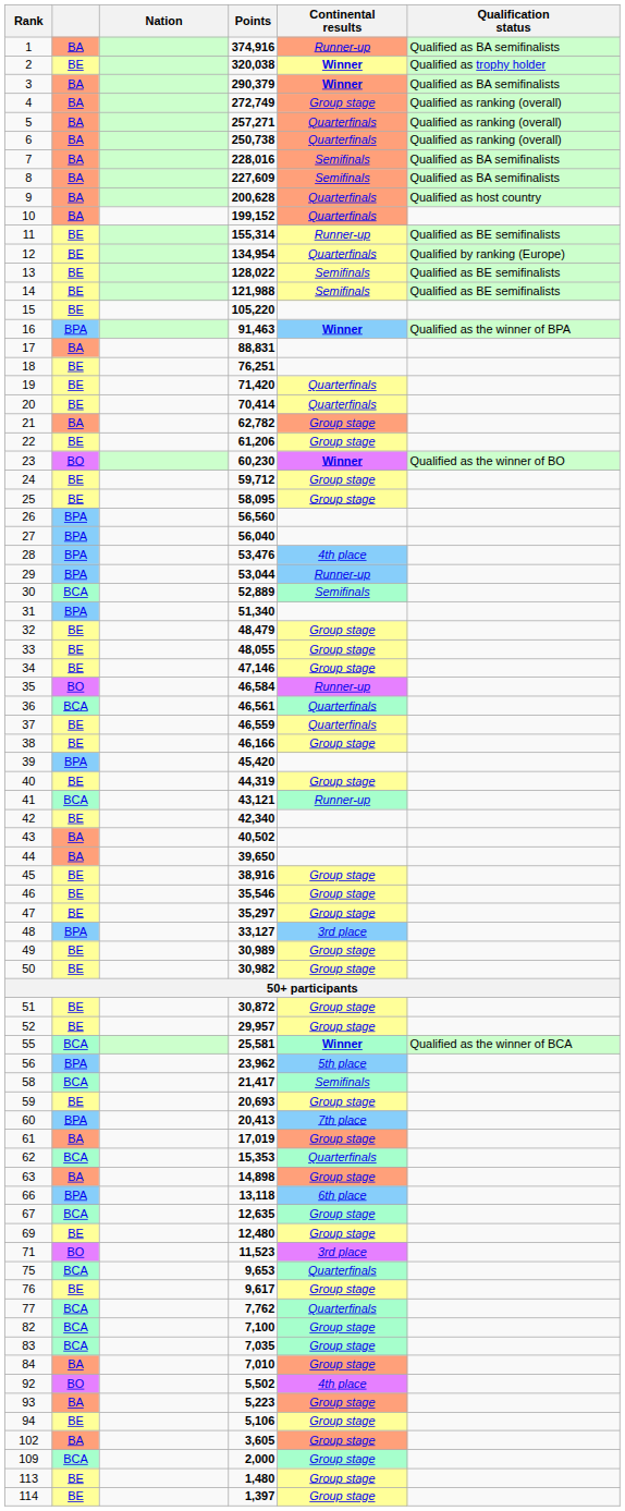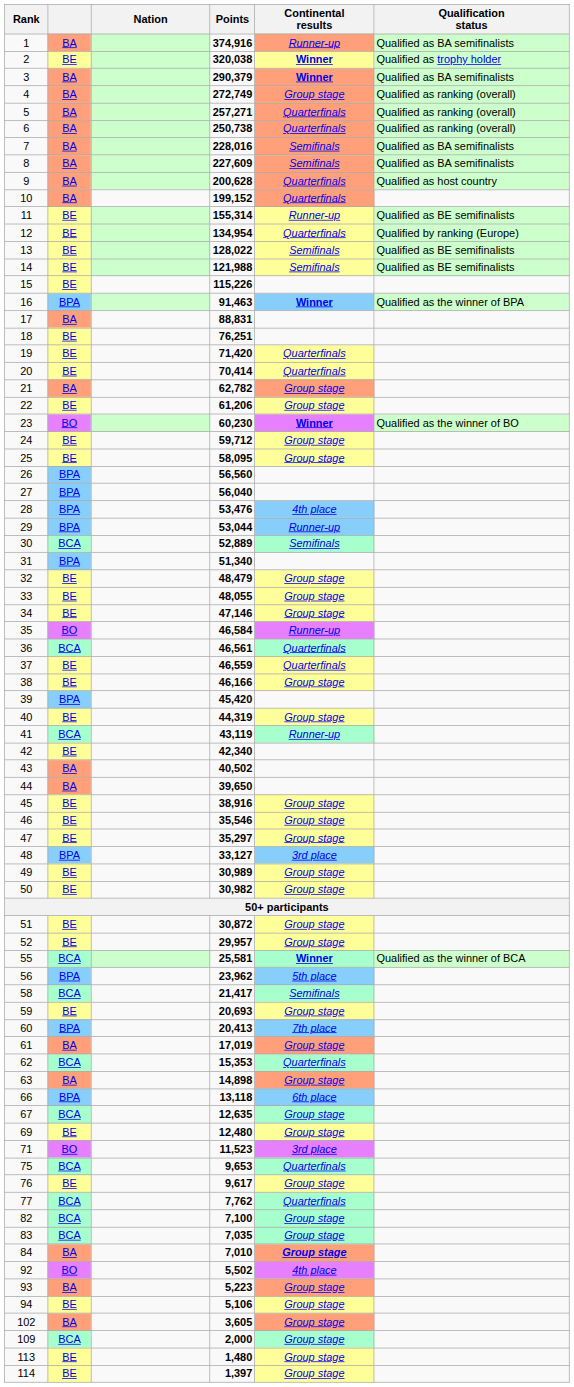 <table class="sortable wikitable" style="font-size:90%; text-align:center; margin:0.5em auto;">
 <tr>
 <th width="50">Rank</th>
 <th width="50"></th>
 <th width="150">Nation</th>
 <th width="50">Points</th>
 <th width="150">Continental<br>results</th>
 <th width="250">Qualification<br>status</th>
 </tr>
 <tr>
 <td>1</td>
 <td bgcolor="#FFA07A"><a href='#'>BA</a></td>
 <td align="left" bgcolor="#ccffcc"></td>
 <td align="right"><strong>374,916</strong></td>
 <td bgcolor="#FFA07A"><em><a href='#'>Runner-up</a></em></td>
 <td align="left" bgcolor="#ccffcc">Qualified as BA semifinalists</td>
 </tr>
 <tr>
 <td>2</td>
 <td bgcolor="#FFFF99"><a href='#'>BE</a></td>
 <td align="left" bgcolor="#ccffcc"></td>
 <td align="right"><strong>320,038</strong></td>
 <td bgcolor="#FFFF99"><strong><a href='#'>Winner</a></strong></td>
 <td align="left" bgcolor="#ccffcc">Qualified as <a href='#'>trophy holder</a></td>
 </tr>
 <tr>
 <td>3</td>
 <td bgcolor="#FFA07A"><a href='#'>BA</a></td>
 <td align="left" bgcolor="#ccffcc"></td>
 <td align="right"><strong>290,379</strong></td>
 <td bgcolor="#FFA07A"><strong><a href='#'>Winner</a></strong></td>
 <td align="left" bgcolor="#ccffcc">Qualified as BA semifinalists</td>
 </tr>
 <tr>
 <td>4</td>
 <td bgcolor="#FFA07A"><a href='#'>BA</a></td>
 <td align="left" bgcolor="#ccffcc"></td>
 <td align="right"><strong>272,749</strong></td>
 <td bgcolor="#FFA07A"><em><a href='#'>Group stage</a></em></td>
 <td align="left" bgcolor="#ccffcc">Qualified as ranking (overall)</td>
 </tr>
 <tr>
 <td>5</td>
 <td bgcolor="#FFA07A"><a href='#'>BA</a></td>
 <td align="left" bgcolor="#ccffcc"></td>
 <td align="right"><strong>257,271</strong></td>
 <td bgcolor="#FFA07A"><em><a href='#'>Quarterfinals</a></em></td>
 <td align="left" bgcolor="#ccffcc">Qualified as ranking (overall)</td>
 </tr>
 <tr>
 <td>6</td>
 <td bgcolor="#FFA07A"><a href='#'>BA</a></td>
 <td align="left" bgcolor="#ccffcc"></td>
 <td align="right"><strong>250,738</strong></td>
 <td bgcolor="#FFA07A"><em><a href='#'>Quarterfinals</a></em></td>
 <td align="left" bgcolor="#ccffcc">Qualified as ranking (overall)</td>
 </tr>
 <tr>
 <td>7</td>
 <td bgcolor="#FFA07A"><a href='#'>BA</a></td>
 <td align="left" bgcolor="#ccffcc"></td>
 <td align="right"><strong>228,016</strong></td>
 <td bgcolor="#FFA07A"><em><a href='#'>Semifinals</a></em></td>
 <td align="left" bgcolor="#ccffcc">Qualified as BA semifinalists</td>
 </tr>
 <tr>
 <td>8</td>
 <td bgcolor="#FFA07A"><a href='#'>BA</a></td>
 <td align="left" bgcolor="#ccffcc"></td>
 <td align="right"><strong>227,609</strong></td>
 <td bgcolor="#FFA07A"><em><a href='#'>Semifinals</a></em></td>
 <td align="left" bgcolor="#ccffcc">Qualified as BA semifinalists</td>
 </tr>
 <tr>
 <td>9</td>
 <td bgcolor="#FFA07A"><a href='#'>BA</a></td>
 <td align="left" bgcolor="#ccffcc"></td>
 <td align="right"><strong>200,628</strong></td>
 <td bgcolor="#FFA07A"><em><a href='#'>Quarterfinals</a></em></td>
 <td align="left" bgcolor="#ccffcc">Qualified as host country</td>
 </tr>
 <tr>
 <td>10</td>
 <td bgcolor="#FFA07A"><a href='#'>BA</a></td>
 <td align="left"></td>
 <td align="right"><strong>199,152</strong></td>
 <td bgcolor="#FFA07A"><em><a href='#'>Quarterfinals</a></em></td>
 <td align="left"></td>
 </tr>
 <tr>
 <td>11</td>
 <td bgcolor="#FFFF99"><a href='#'>BE</a></td>
 <td align="left" bgcolor="#ccffcc"></td>
 <td align="right"><strong>155,314</strong></td>
 <td bgcolor="#FFFF99"><em><a href='#'>Runner-up</a></em></td>
 <td align="left" bgcolor="#ccffcc">Qualified as BE semifinalists</td>
 </tr>
 <tr>
 <td>12</td>
 <td bgcolor="#FFFF99"><a href='#'>BE</a></td>
 <td align="left" bgcolor="#ccffcc"></td>
 <td align="right"><strong>134,954</strong></td>
 <td bgcolor="#FFFF99"><em><a href='#'>Quarterfinals</a></em></td>
 <td align="left" bgcolor="#ccffcc">Qualified by ranking (Europe)</td>
 </tr>
 <tr>
 <td>13</td>
 <td bgcolor="#FFFF99"><a href='#'>BE</a></td>
 <td align="left" bgcolor="#ccffcc"></td>
 <td align="right"><strong>128,022</strong></td>
 <td bgcolor="#FFFF99"><em><a href='#'>Semifinals</a></em></td>
 <td align="left" bgcolor="#ccffcc">Qualified as BE semifinalists</td>
 </tr>
 <tr>
 <td>14</td>
 <td bgcolor="#FFFF99"><a href='#'>BE</a></td>
 <td align="left" bgcolor="#ccffcc"></td>
 <td align="right"><strong>121,988</strong></td>
 <td bgcolor="#FFFF99"><em><a href='#'>Semifinals</a></em></td>
 <td align="left" bgcolor="#ccffcc">Qualified as BE semifinalists</td>
 </tr>
 <tr>
 <td>15</td>
 <td bgcolor="#FFFF99"><a href='#'>BE</a></td>
 <td align="left"></td>
-<td align="right"><strong>105,220</strong></td>
+<td align="right"><strong>115,226</strong></td>
 <td></td>
 <td align="left"></td>
 </tr>
 <tr>
 <td>16</td>
 <td bgcolor="#87CEFA"><a href='#'>BPA</a></td>
 <td align="left" bgcolor="#ccffcc"></td>
 <td align="right"><strong>91,463</strong></td>
 <td bgcolor="#87CEFA"><strong><a href='#'>Winner</a></strong></td>
 <td align="left" bgcolor="#ccffcc">Qualified as the winner of BPA</td>
 </tr>
 <tr>
 <td>17</td>
 <td bgcolor="#FFA07A"><a href='#'>BA</a></td>
 <td align="left"></td>
 <td align="right"><strong>88,831</strong></td>
 <td></td>
 <td align="left"></td>
 </tr>
 <tr>
 <td>18</td>
 <td bgcolor="#FFFF99"><a href='#'>BE</a></td>
 <td align="left"></td>
 <td align="right"><strong>76,251</strong></td>
 <td></td>
 <td align="left"></td>
 </tr>
 <tr>
 <td>19</td>
 <td bgcolor="#FFFF99"><a href='#'>BE</a></td>
 <td align="left"></td>
 <td align="right"><strong>71,420</strong></td>
 <td bgcolor="#FFFF99"><em><a href='#'>Quarterfinals</a></em></td>
 <td align="left"></td>
 </tr>
 <tr>
 <td>20</td>
 <td bgcolor="#FFFF99"><a href='#'>BE</a></td>
 <td align="left"></td>
 <td align="right"><strong>70,414</strong></td>
 <td bgcolor="#FFFF99"><em><a href='#'>Quarterfinals</a></em></td>
 <td align="left"></td>
 </tr>
 <tr>
 <td>21</td>
 <td bgcolor="#FFA07A"><a href='#'>BA</a></td>
 <td align="left"></td>
 <td align="right"><strong>62,782</strong></td>
 <td bgcolor="#FFA07A"><em><a href='#'>Group stage</a></em></td>
 <td align="left"></td>
 </tr>
 <tr>
 <td>22</td>
 <td bgcolor="#FFFF99"><a href='#'>BE</a></td>
 <td align="left"></td>
 <td align="right"><strong>61,206</strong></td>
 <td bgcolor="#FFFF99"><em><a href='#'>Group stage</a></em></td>
 <td align="left"></td>
 </tr>
 <tr>
 <td>23</td>
 <td bgcolor="#E680FF"><a href='#'>BO</a></td>
 <td align="left" bgcolor="#ccffcc"></td>
 <td align="right"><strong>60,230</strong></td>
 <td bgcolor="#E680FF"><strong><a href='#'>Winner</a></strong></td>
 <td align="left" bgcolor="#ccffcc">Qualified as the winner of BO</td>
 </tr>
 <tr>
 <td>24</td>
 <td bgcolor="#FFFF99"><a href='#'>BE</a></td>
 <td align="left"></td>
 <td align="right"><strong>59,712</strong></td>
 <td bgcolor="#FFFF99"><em><a href='#'>Group stage</a></em></td>
 <td align="left"></td>
 </tr>
 <tr>
 <td>25</td>
 <td bgcolor="#FFFF99"><a href='#'>BE</a></td>
 <td align="left"></td>
 <td align="right"><strong>58,095</strong></td>
 <td bgcolor="#FFFF99"><em><a href='#'>Group stage</a></em></td>
 <td align="left"></td>
 </tr>
 <tr>
 <td>26</td>
 <td bgcolor="#87CEFA"><a href='#'>BPA</a></td>
 <td align="left"></td>
 <td align="right"><strong>56,560</strong></td>
 <td></td>
 <td align="left"></td>
 </tr>
 <tr>
 <td>27</td>
 <td bgcolor="#87CEFA"><a href='#'>BPA</a></td>
 <td align="left"></td>
 <td align="right"><strong>56,040</strong></td>
 <td></td>
 <td align="left"></td>
 </tr>
 <tr>
 <td>28</td>
 <td bgcolor="#87CEFA"><a href='#'>BPA</a></td>
 <td align="left"></td>
 <td align="right"><strong>53,476</strong></td>
 <td bgcolor="#87CEFA"><em><a href='#'>4th place</a></em></td>
 <td align="left"></td>
 </tr>
 <tr>
 <td>29</td>
 <td bgcolor="#87CEFA"><a href='#'>BPA</a></td>
 <td align="left"></td>
 <td align="right"><strong>53,044</strong></td>
 <td bgcolor="#87CEFA"><em><a href='#'>Runner-up</a></em></td>
 <td align="left"></td>
 </tr>
 <tr>
 <td>30</td>
 <td bgcolor="#A6FFCC"><a href='#'>BCA</a></td>
 <td align="left"></td>
 <td align="right"><strong>52,889</strong></td>
 <td bgcolor="#A6FFCC"><em><a href='#'>Semifinals</a></em></td>
 <td align="left"></td>
 </tr>
 <tr>
 <td>31</td>
 <td bgcolor="#87CEFA"><a href='#'>BPA</a></td>
 <td align="left"></td>
 <td align="right"><strong>51,340</strong></td>
 <td></td>
 <td align="left"></td>
 </tr>
 <tr>
 <td>32</td>
 <td bgcolor="#FFFF99"><a href='#'>BE</a></td>
 <td align="left"></td>
 <td align="right"><strong>48,479</strong></td>
 <td bgcolor="#FFFF99"><em><a href='#'>Group stage</a></em></td>
 <td align="left"></td>
 </tr>
 <tr>
 <td>33</td>
 <td bgcolor="#FFFF99"><a href='#'>BE</a></td>
 <td align="left"></td>
 <td align="right"><strong>48,055</strong></td>
 <td bgcolor="#FFFF99"><em><a href='#'>Group stage</a></em></td>
 <td align="left"></td>
 </tr>
 <tr>
 <td>34</td>
 <td bgcolor="#FFFF99"><a href='#'>BE</a></td>
 <td align="left"></td>
 <td align="right"><strong>47,146</strong></td>
 <td bgcolor="#FFFF99"><em><a href='#'>Group stage</a></em></td>
 <td align="left"></td>
 </tr>
 <tr>
 <td>35</td>
 <td bgcolor="#E680FF"><a href='#'>BO</a></td>
 <td align="left"></td>
 <td align="right"><strong>46,584</strong></td>
 <td bgcolor="#E680FF"><em><a href='#'>Runner-up</a></em></td>
 <td align="left"></td>
 </tr>
 <tr>
 <td>36</td>
 <td bgcolor="#A6FFCC"><a href='#'>BCA</a></td>
 <td align="left"></td>
 <td align="right"><strong>46,561</strong></td>
 <td bgcolor="#A6FFCC"><em><a href='#'>Quarterfinals</a></em></td>
 <td align="left"></td>
 </tr>
 <tr>
 <td>37</td>
 <td bgcolor="#FFFF99"><a href='#'>BE</a></td>
 <td align="left"></td>
 <td align="right"><strong>46,559</strong></td>
 <td bgcolor="#FFFF99"><em><a href='#'>Quarterfinals</a></em></td>
 <td align="left"></td>
 </tr>
 <tr>
 <td>38</td>
 <td bgcolor="#FFFF99"><a href='#'>BE</a></td>
 <td align="left"></td>
 <td align="right"><strong>46,166</strong></td>
 <td bgcolor="#FFFF99"><em><a href='#'>Group stage</a></em></td>
 <td align="left"></td>
 </tr>
 <tr>
 <td>39</td>
 <td bgcolor="#87CEFA"><a href='#'>BPA</a></td>
 <td align="left"></td>
 <td align="right"><strong>45,420</strong></td>
 <td></td>
 <td align="left"></td>
 </tr>
 <tr>
 <td>40</td>
 <td bgcolor="#FFFF99"><a href='#'>BE</a></td>
 <td align="left"></td>
 <td align="right"><strong>44,319</strong></td>
 <td bgcolor="#FFFF99"><em><a href='#'>Group stage</a></em></td>
 <td align="left"></td>
 </tr>
 <tr>
 <td>41</td>
 <td bgcolor="#A6FFCC"><a href='#'>BCA</a></td>
 <td align="left"></td>
-<td align="right"><strong>43,121</strong></td>
+<td align="right"><strong>43,119</strong></td>
 <td bgcolor="#A6FFCC"><em><a href='#'>Runner-up</a></em></td>
 <td align="left"></td>
 </tr>
 <tr>
 <td>42</td>
 <td bgcolor="#FFFF99"><a href='#'>BE</a></td>
 <td align="left"></td>
 <td align="right"><strong>42,340</strong></td>
 <td></td>
 <td align="left"></td>
 </tr>
 <tr>
 <td>43</td>
 <td bgcolor="#FFA07A"><a href='#'>BA</a></td>
 <td align="left"></td>
 <td align="right"><strong>40,502</strong></td>
 <td></td>
 <td align="left"></td>
 </tr>
 <tr>
 <td>44</td>
 <td bgcolor="#FFA07A"><a href='#'>BA</a></td>
 <td align="left"></td>
 <td align="right"><strong>39,650</strong></td>
 <td></td>
 <td align="left"></td>
 </tr>
 <tr>
 <td>45</td>
 <td bgcolor="#FFFF99"><a href='#'>BE</a></td>
 <td align="left"></td>
 <td align="right"><strong>38,916</strong></td>
 <td bgcolor="#FFFF99"><em><a href='#'>Group stage</a></em></td>
 <td align="left"></td>
 </tr>
 <tr>
 <td>46</td>
 <td bgcolor="#FFFF99"><a href='#'>BE</a></td>
 <td align="left"></td>
 <td align="right"><strong>35,546</strong></td>
 <td bgcolor="#FFFF99"><em><a href='#'>Group stage</a></em></td>
 <td align="left"></td>
 </tr>
 <tr>
 <td>47</td>
 <td bgcolor="#FFFF99"><a href='#'>BE</a></td>
 <td align="left"></td>
 <td align="right"><strong>35,297</strong></td>
 <td bgcolor="#FFFF99"><em><a href='#'>Group stage</a></em></td>
 <td align="left"></td>
 </tr>
 <tr>
 <td>48</td>
 <td bgcolor="#87CEFA"><a href='#'>BPA</a></td>
 <td align="left"></td>
 <td align="right"><strong>33,127</strong></td>
 <td bgcolor="#87CEFA"><em><a href='#'>3rd place</a></em></td>
 <td align="left"></td>
 </tr>
 <tr>
 <td>49</td>
 <td bgcolor="#FFFF99"><a href='#'>BE</a></td>
 <td align="left"></td>
 <td align="right"><strong>30,989</strong></td>
 <td bgcolor="#FFFF99"><em><a href='#'>Group stage</a></em></td>
 <td align="left"></td>
 </tr>
 <tr>
 <td>50</td>
 <td bgcolor="#FFFF99"><a href='#'>BE</a></td>
 <td align="left"></td>
 <td align="right"><strong>30,982</strong></td>
 <td bgcolor="#FFFF99"><em><a href='#'>Group stage</a></em></td>
 <td align="left"></td>
 </tr>
 <tr>
 <th colspan="6">50+ participants</th>
 </tr>
 <tr>
 <td>51</td>
 <td bgcolor="#FFFF99"><a href='#'>BE</a></td>
 <td align="left"></td>
 <td align="right"><strong>30,872</strong></td>
 <td bgcolor="#FFFF99"><em><a href='#'>Group stage</a></em></td>
 <td align="left"></td>
 </tr>
 <tr>
 <td>52</td>
 <td bgcolor="#FFFF99"><a href='#'>BE</a></td>
 <td align="left"></td>
 <td align="right"><strong>29,957</strong></td>
 <td bgcolor="#FFFF99"><em><a href='#'>Group stage</a></em></td>
 <td align="left"></td>
 </tr>
 <tr>
 <td>55</td>
 <td bgcolor="#A6FFCC"><a href='#'>BCA</a></td>
 <td align="left" bgcolor="#ccffcc"></td>
 <td align="right"><strong>25,581</strong></td>
 <td bgcolor="#A6FFCC"><strong><a href='#'>Winner</a></strong></td>
 <td align="left" bgcolor="#ccffcc">Qualified as the winner of BCA</td>
 </tr>
 <tr>
 <td>56</td>
 <td bgcolor="#87CEFA"><a href='#'>BPA</a></td>
 <td align="left"></td>
 <td align="right"><strong>23,962</strong></td>
 <td bgcolor="#87CEFA"><em><a href='#'>5th place</a></em></td>
 <td align="left"></td>
 </tr>
 <tr>
 <td>58</td>
 <td bgcolor="#A6FFCC"><a href='#'>BCA</a></td>
 <td align="left"></td>
 <td align="right"><strong>21,417</strong></td>
 <td bgcolor="#A6FFCC"><em><a href='#'>Semifinals</a></em></td>
 <td align="left"></td>
 </tr>
 <tr>
 <td>59</td>
 <td bgcolor="#FFFF99"><a href='#'>BE</a></td>
 <td align="left"></td>
 <td align="right"><strong>20,693</strong></td>
 <td bgcolor="#FFFF99"><em><a href='#'>Group stage</a></em></td>
 <td align="left"></td>
 </tr>
 <tr>
 <td>60</td>
 <td bgcolor="#87CEFA"><a href='#'>BPA</a></td>
 <td align="left"></td>
 <td align="right"><strong>20,413</strong></td>
 <td bgcolor="#87CEFA"><em><a href='#'>7th place</a></em></td>
 <td align="left"></td>
 </tr>
 <tr>
 <td>61</td>
 <td bgcolor="#FFA07A"><a href='#'>BA</a></td>
 <td align="left"></td>
 <td align="right"><strong>17,019</strong></td>
 <td bgcolor="#FFA07A"><em><a href='#'>Group stage</a></em></td>
 <td align="left"></td>
 </tr>
 <tr>
 <td>62</td>
 <td bgcolor="#A6FFCC"><a href='#'>BCA</a></td>
 <td align="left"></td>
 <td align="right"><strong>15,353</strong></td>
 <td bgcolor="#A6FFCC"><em><a href='#'>Quarterfinals</a></em></td>
 <td align="left"></td>
 </tr>
 <tr>
 <td>63</td>
 <td bgcolor="#FFA07A"><a href='#'>BA</a></td>
 <td align="left"></td>
 <td align="right"><strong>14,898</strong></td>
 <td bgcolor="#FFA07A"><em><a href='#'>Group stage</a></em></td>
 <td align="left"></td>
 </tr>
 <tr>
 <td>66</td>
 <td bgcolor="#87CEFA"><a href='#'>BPA</a></td>
 <td align="left"></td>
 <td align="right"><strong>13,118</strong></td>
 <td bgcolor="#87CEFA"><em><a href='#'>6th place</a></em></td>
 <td align="left"></td>
 </tr>
 <tr>
 <td>67</td>
 <td bgcolor="#A6FFCC"><a href='#'>BCA</a></td>
 <td align="left"></td>
 <td align="right"><strong>12,635</strong></td>
 <td bgcolor="#A6FFCC"><em><a href='#'>Group stage</a></em></td>
 <td align="left"></td>
 </tr>
 <tr>
 <td>69</td>
 <td bgcolor="#FFFF99"><a href='#'>BE</a></td>
 <td align="left"></td>
 <td align="right"><strong>12,480</strong></td>
 <td bgcolor="#FFFF99"><em><a href='#'>Group stage</a></em></td>
 <td align="left"></td>
 </tr>
 <tr>
 <td>71</td>
 <td bgcolor="#E680FF"><a href='#'>BO</a></td>
 <td align="left"></td>
 <td align="right"><strong>11,523</strong></td>
 <td bgcolor="#E680FF"><em><a href='#'>3rd place</a></em></td>
 <td align="left"></td>
 </tr>
 <tr>
 <td>75</td>
 <td bgcolor="#A6FFCC"><a href='#'>BCA</a></td>
 <td align="left"></td>
 <td align="right"><strong>9,653</strong></td>
 <td bgcolor="#A6FFCC"><em><a href='#'>Quarterfinals</a></em></td>
 <td align="left"></td>
 </tr>
 <tr>
 <td>76</td>
 <td bgcolor="#FFFF99"><a href='#'>BE</a></td>
 <td align="left"></td>
 <td align="right"><strong>9,617</strong></td>
 <td bgcolor="#FFFF99"><em><a href='#'>Group stage</a></em></td>
 <td align="left"></td>
 </tr>
 <tr>
 <td>77</td>
 <td bgcolor="#A6FFCC"><a href='#'>BCA</a></td>
 <td align="left"></td>
 <td align="right"><strong>7,762</strong></td>
 <td bgcolor="#A6FFCC"><em><a href='#'>Quarterfinals</a></em></td>
 <td align="left"></td>
 </tr>
 <tr>
 <td>82</td>
 <td bgcolor="#A6FFCC"><a href='#'>BCA</a></td>
 <td align="left"></td>
 <td align="right"><strong>7,100</strong></td>
 <td bgcolor="#A6FFCC"><em><a href='#'>Group stage</a></em></td>
 <td align="left"></td>
 </tr>
 <tr>
 <td>83</td>
 <td bgcolor="#A6FFCC"><a href='#'>BCA</a></td>
 <td align="left"></td>
 <td align="right"><strong>7,035</strong></td>
 <td bgcolor="#A6FFCC"><em><a href='#'>Group stage</a></em></td>
 <td align="left"></td>
 </tr>
 <tr>
 <td>84</td>
 <td bgcolor="#FFA07A"><a href='#'>BA</a></td>
 <td align="left"></td>
 <td align="right"><strong>7,010</strong></td>
-<td bgcolor="#FFA07A"><em><a href='#'>Group stage</a></em></td>
+<td bgcolor="#FFA07A"><strong><em><a href='#'>Group stage</a></em></strong></td>
 <td align="left"></td>
 </tr>
 <tr>
 <td>92</td>
 <td bgcolor="#E680FF"><a href='#'>BO</a></td>
 <td align="left"></td>
 <td align="right"><strong>5,502</strong></td>
 <td bgcolor="#E680FF"><em><a href='#'>4th place</a></em></td>
 <td align="left"></td>
 </tr>
 <tr>
 <td>93</td>
 <td bgcolor="#FFA07A"><a href='#'>BA</a></td>
 <td align="left"></td>
 <td align="right"><strong>5,223</strong></td>
 <td bgcolor="#FFA07A"><em><a href='#'>Group stage</a></em></td>
 <td align="left"></td>
 </tr>
 <tr>
 <td>94</td>
 <td bgcolor="#FFFF99"><a href='#'>BE</a></td>
 <td align="left"></td>
 <td align="right"><strong>5,106</strong></td>
 <td bgcolor="#FFFF99"><em><a href='#'>Group stage</a></em></td>
 <td align="left"></td>
 </tr>
 <tr>
 <td>102</td>
 <td bgcolor="#FFA07A"><a href='#'>BA</a></td>
 <td align="left"></td>
 <td align="right"><strong>3,605</strong></td>
 <td bgcolor="#FFA07A"><em><a href='#'>Group stage</a></em></td>
 <td align="left"></td>
 </tr>
 <tr>
 <td>109</td>
 <td bgcolor="#A6FFCC"><a href='#'>BCA</a></td>
 <td align="left"></td>
 <td align="right"><strong>2,000</strong></td>
 <td bgcolor="#A6FFCC"><em><a href='#'>Group stage</a></em></td>
 <td align="left"></td>
 </tr>
 <tr>
 <td>113</td>
 <td bgcolor="#FFFF99"><a href='#'>BE</a></td>
 <td align="left"></td>
 <td align="right"><strong>1,480</strong></td>
 <td bgcolor="#FFFF99"><em><a href='#'>Group stage</a></em></td>
 <td align="left"></td>
 </tr>
 <tr>
 <td>114</td>
 <td bgcolor="#FFFF99"><a href='#'>BE</a></td>
 <td align="left"></td>
 <td align="right"><strong>1,397</strong></td>
 <td bgcolor="#FFFF99"><em><a href='#'>Group stage</a></em></td>
 <td align="left"></td>
 </tr>
 </table>
